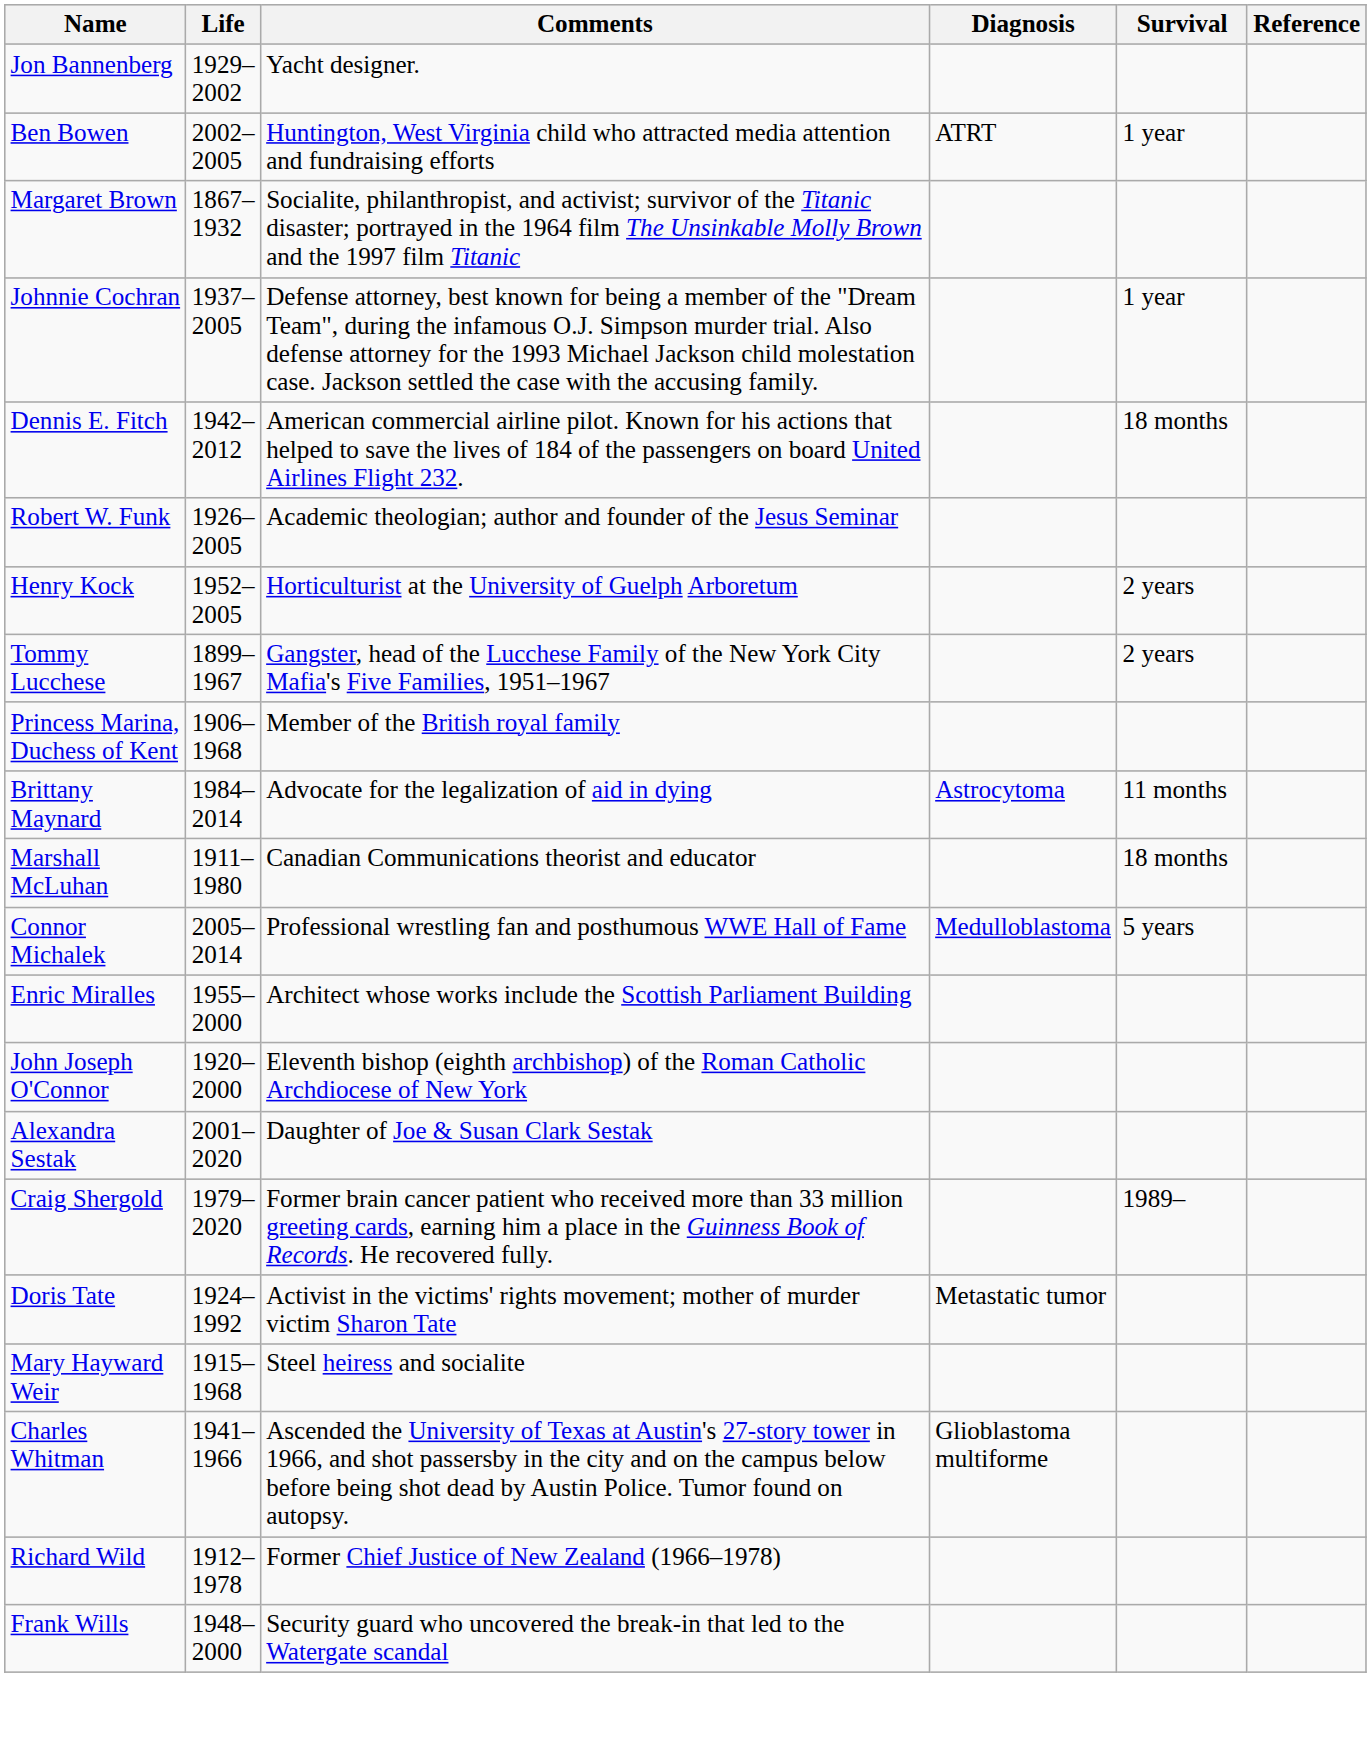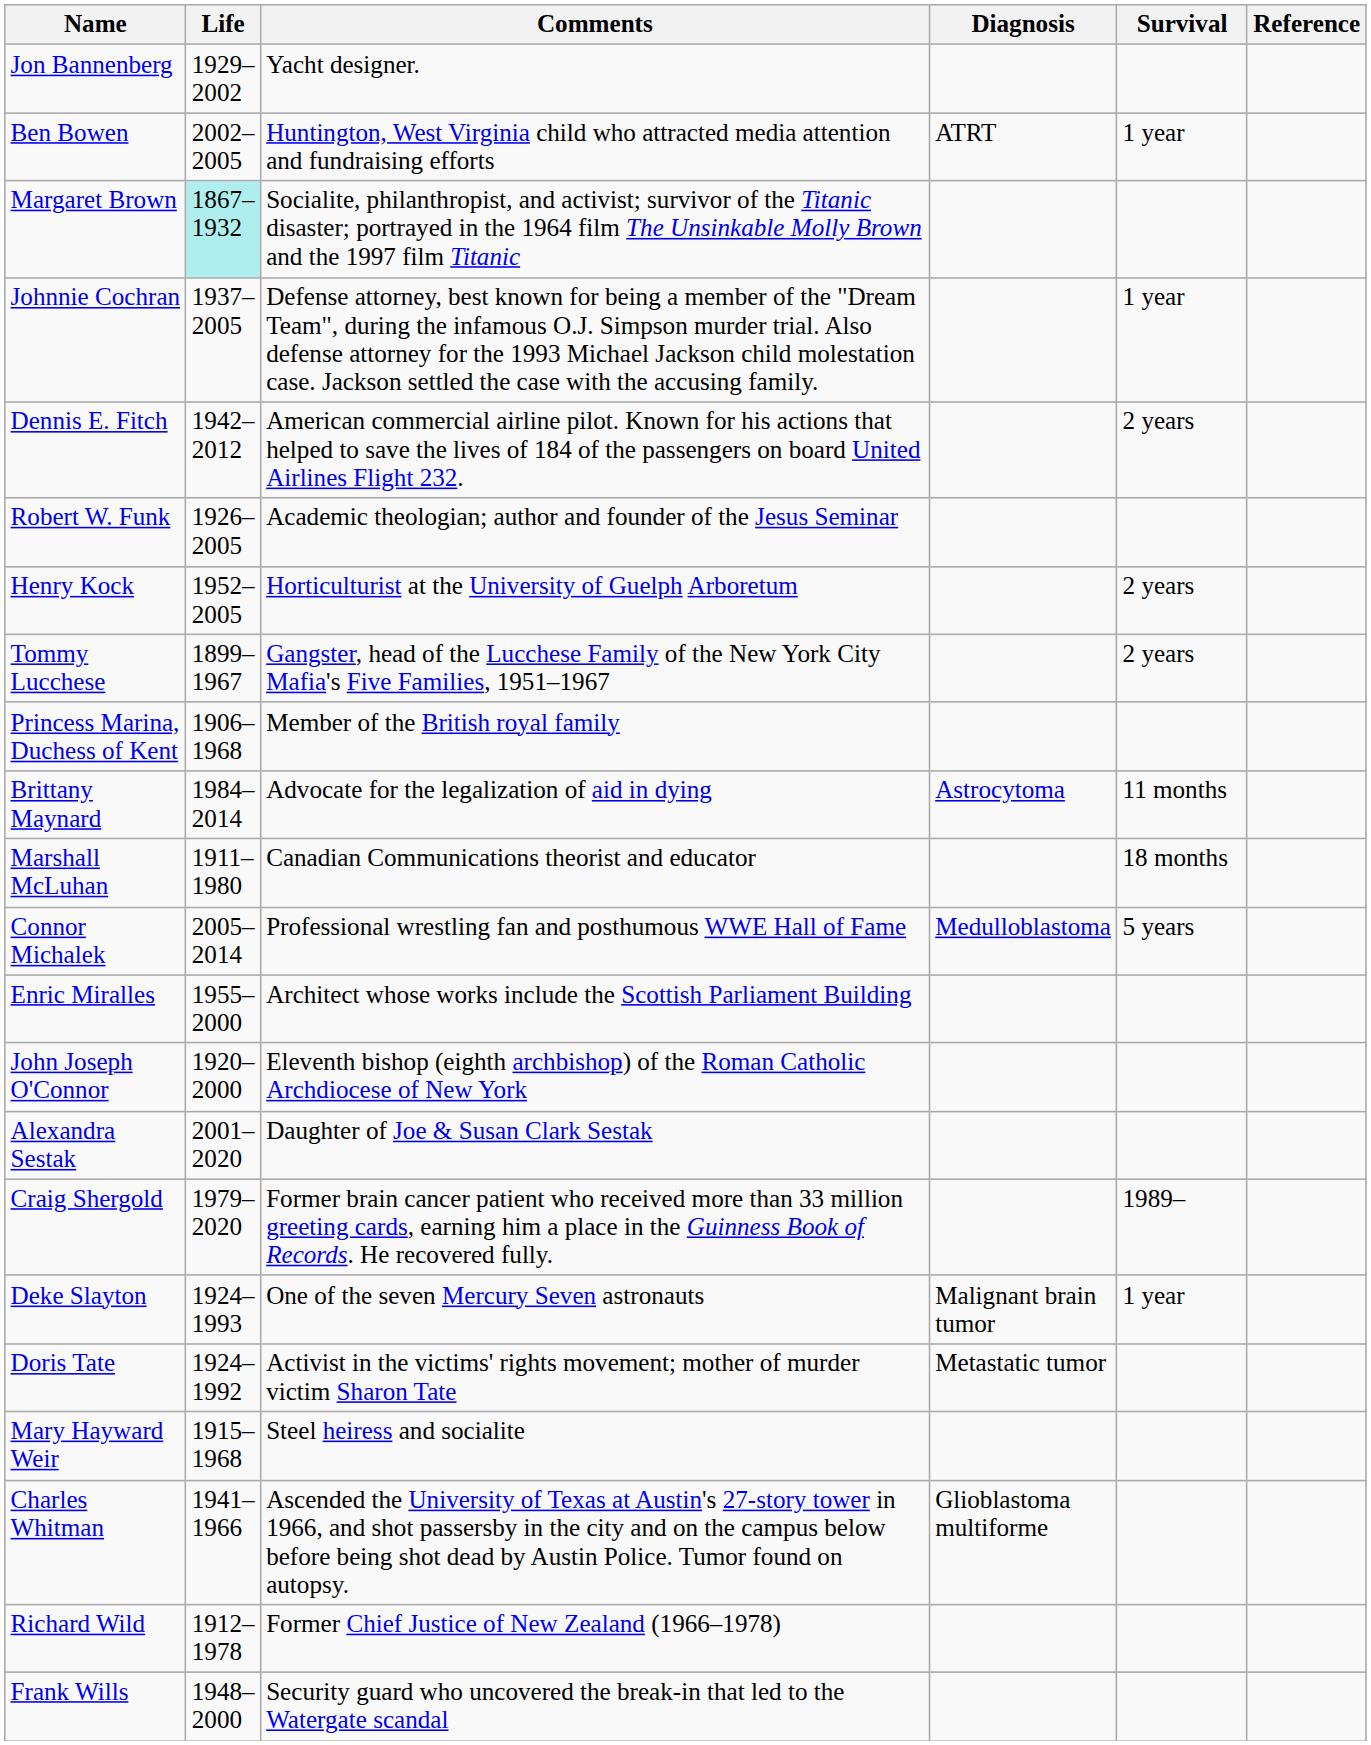 <table class="sortable wikitable">
 <tr>
 <th style="width:14%;">Name</th>
 <th style="width:5%;">Life</th>
 <th style="width:56%;">Comments</th>
 <th style="width:9%;">Diagnosis</th>
 <th style="width:10%;">Survival</th>
 <th style="width:6%;">Reference</th>
 </tr>
 <tr valign="top">
 <td><a href='#'>Jon Bannenberg</a></td>
 <td>1929–2002</td>
 <td>Yacht designer.</td>
 <td></td>
 <td></td>
 <td></td>
 </tr>
 <tr valign="top">
 <td><a href='#'>Ben Bowen</a></td>
 <td>2002–2005</td>
 <td><a href='#'>Huntington, West Virginia</a> child who attracted media attention and fundraising efforts</td>
 <td>ATRT</td>
 <td>1 year</td>
 <td></td>
 </tr>
 <tr valign="top">
 <td><a href='#'>Margaret Brown</a></td>
-<td>1867–1932</td>
+<td style="background: paleturquoise;">1867–1932</td>
 <td>Socialite, philanthropist, and activist; survivor of the <a href='#'><em>Titanic</em></a> disaster; portrayed in the 1964 film <em><a href='#'>The Unsinkable Molly Brown</a></em> and the 1997 film <em><a href='#'>Titanic</a></em></td>
 <td></td>
 <td></td>
 <td></td>
 </tr>
 <tr valign="top">
 <td><a href='#'>Johnnie Cochran</a></td>
 <td>1937–2005</td>
 <td>Defense attorney, best known for being a member of the "Dream Team", during the infamous O.J. Simpson murder trial. Also defense attorney for the 1993 Michael Jackson child molestation case. Jackson settled the case with the accusing family.</td>
 <td></td>
 <td>1 year</td>
 <td></td>
 </tr>
 <tr valign="top">
 <td><a href='#'>Dennis E. Fitch</a></td>
 <td>1942–2012</td>
 <td>American commercial airline pilot. Known for his actions that helped to save the lives of 184 of the passengers on board <a href='#'>United Airlines Flight 232</a>.</td>
 <td></td>
-<td>18 months</td>
+<td>2 years</td>
 <td></td>
 </tr>
 <tr valign="top">
 <td><a href='#'>Robert W. Funk</a></td>
 <td>1926–2005</td>
 <td>Academic theologian; author and founder of the <a href='#'>Jesus Seminar</a></td>
 <td></td>
 <td></td>
 <td></td>
 </tr>
 <tr valign="top">
 <td><a href='#'>Henry Kock</a></td>
 <td>1952–2005</td>
 <td><a href='#'>Horticulturist</a> at the <a href='#'>University of Guelph</a> <a href='#'>Arboretum</a></td>
 <td></td>
 <td>2 years</td>
 <td></td>
 </tr>
 <tr valign="top">
 <td><a href='#'>Tommy Lucchese</a></td>
 <td>1899–1967</td>
 <td><a href='#'>Gangster</a>, head of the <a href='#'>Lucchese Family</a> of the New York City <a href='#'>Mafia</a>'s <a href='#'>Five Families</a>, 1951–1967</td>
 <td></td>
 <td>2 years</td>
 <td></td>
 </tr>
 <tr valign="top">
 <td><a href='#'>Princess Marina, Duchess of Kent</a></td>
 <td>1906–1968</td>
 <td>Member of the <a href='#'>British royal family</a></td>
 <td></td>
 <td></td>
 <td></td>
 </tr>
 <tr valign="top">
 <td><a href='#'>Brittany Maynard</a></td>
 <td>1984–2014</td>
 <td>Advocate for the legalization of <a href='#'>aid in dying</a></td>
 <td><a href='#'>Astrocytoma</a></td>
 <td>11 months</td>
 <td></td>
 </tr>
 <tr valign="top">
 <td><a href='#'>Marshall McLuhan</a></td>
 <td>1911–1980</td>
 <td>Canadian Communications theorist and educator</td>
 <td></td>
 <td>18 months</td>
 <td></td>
 </tr>
 <tr valign="top">
 <td><a href='#'>Connor Michalek</a></td>
 <td>2005–2014</td>
 <td>Professional wrestling fan and posthumous <a href='#'>WWE Hall of Fame</a></td>
 <td><a href='#'>Medulloblastoma</a></td>
 <td>5 years</td>
 <td></td>
 </tr>
 <tr valign="top">
 <td><a href='#'>Enric Miralles</a></td>
 <td>1955–2000</td>
 <td>Architect whose works include the <a href='#'>Scottish Parliament Building</a></td>
 <td></td>
 <td></td>
 <td></td>
 </tr>
 <tr valign="top">
 <td><a href='#'>John Joseph O'Connor</a></td>
 <td>1920–2000</td>
 <td>Eleventh bishop (eighth <a href='#'>archbishop</a>) of the <a href='#'>Roman Catholic</a> <a href='#'>Archdiocese of New York</a></td>
 <td></td>
 <td></td>
 <td></td>
 </tr>
 <tr valign="top">
 <td><a href='#'>Alexandra Sestak</a></td>
 <td>2001–2020</td>
 <td>Daughter of <a href='#'>Joe & Susan Clark Sestak</a></td>
 <td></td>
 <td></td>
 <td></td>
 </tr>
 <tr valign="top">
 <td><a href='#'>Craig Shergold</a></td>
 <td>1979–2020</td>
 <td>Former brain cancer patient who received more than 33 million <a href='#'>greeting cards</a>, earning him a place in the <em><a href='#'>Guinness Book of Records</a></em>. He recovered fully.</td>
 <td></td>
 <td>1989–</td>
 <td></td>
 </tr>
 <tr valign="top">
+<td><a href='#'>Deke Slayton</a></td>
+<td>1924–1993</td>
+<td>One of the seven <a href='#'>Mercury Seven</a> astronauts</td>
+<td>Malignant brain tumor</td>
+<td>1 year</td>
+<td></td>
+</tr>
+<tr valign="top">
 <td><a href='#'>Doris Tate</a></td>
 <td>1924–1992</td>
 <td>Activist in the victims' rights movement; mother of murder victim <a href='#'>Sharon Tate</a></td>
 <td>Metastatic tumor</td>
 <td></td>
 <td></td>
 </tr>
 <tr valign="top">
 <td><a href='#'>Mary Hayward Weir</a></td>
 <td>1915–1968</td>
 <td>Steel <a href='#'>heiress</a> and socialite</td>
 <td></td>
 <td></td>
 <td></td>
 </tr>
 <tr valign="top">
 <td><a href='#'>Charles Whitman</a></td>
 <td>1941–1966</td>
 <td>Ascended the <a href='#'>University of Texas at Austin</a>'s <a href='#'>27-story tower</a> in 1966, and shot passersby in the city and on the campus below before being shot dead by Austin Police. Tumor found on autopsy.</td>
 <td>Glioblastoma multiforme</td>
 <td></td>
 <td></td>
 </tr>
 <tr valign="top">
 <td><a href='#'>Richard Wild</a></td>
 <td>1912–1978</td>
 <td>Former <a href='#'>Chief Justice of New Zealand</a> (1966–1978)</td>
 <td></td>
 <td></td>
 <td></td>
 </tr>
 <tr valign="top">
 <td><a href='#'>Frank Wills</a></td>
 <td>1948–2000</td>
 <td>Security guard who uncovered the break-in that led to the <a href='#'>Watergate scandal</a></td>
 <td></td>
 <td></td>
 <td></td>
 </tr>
 </table>
